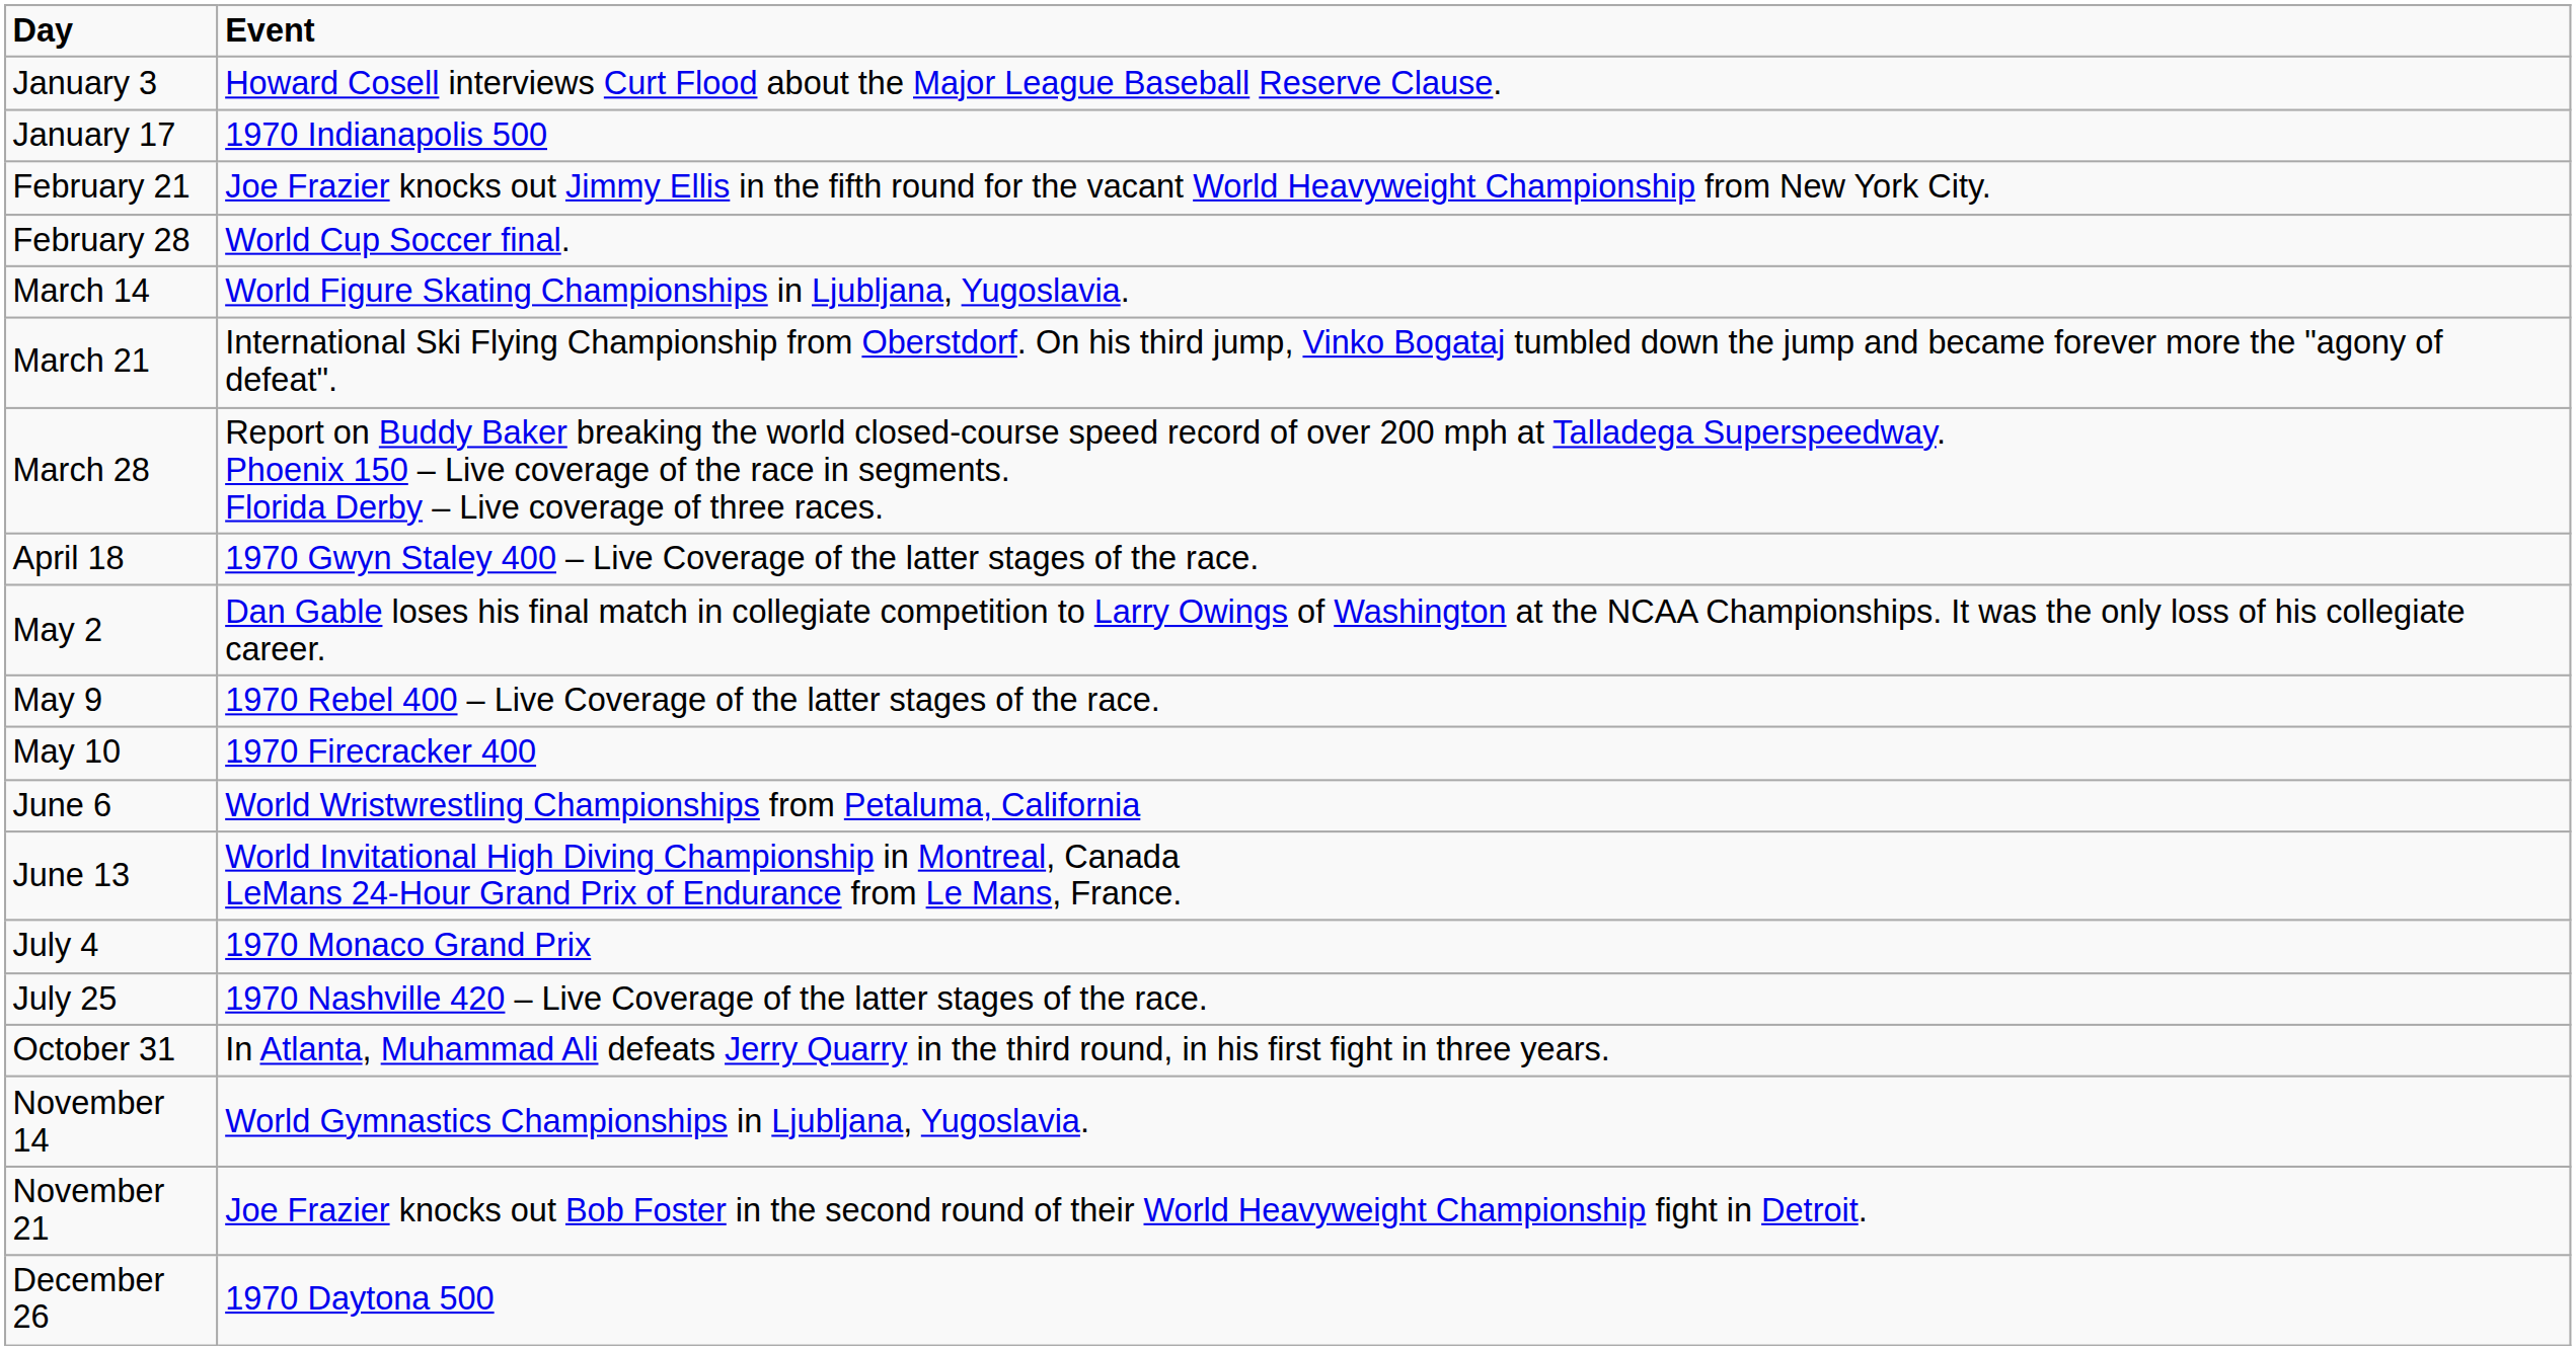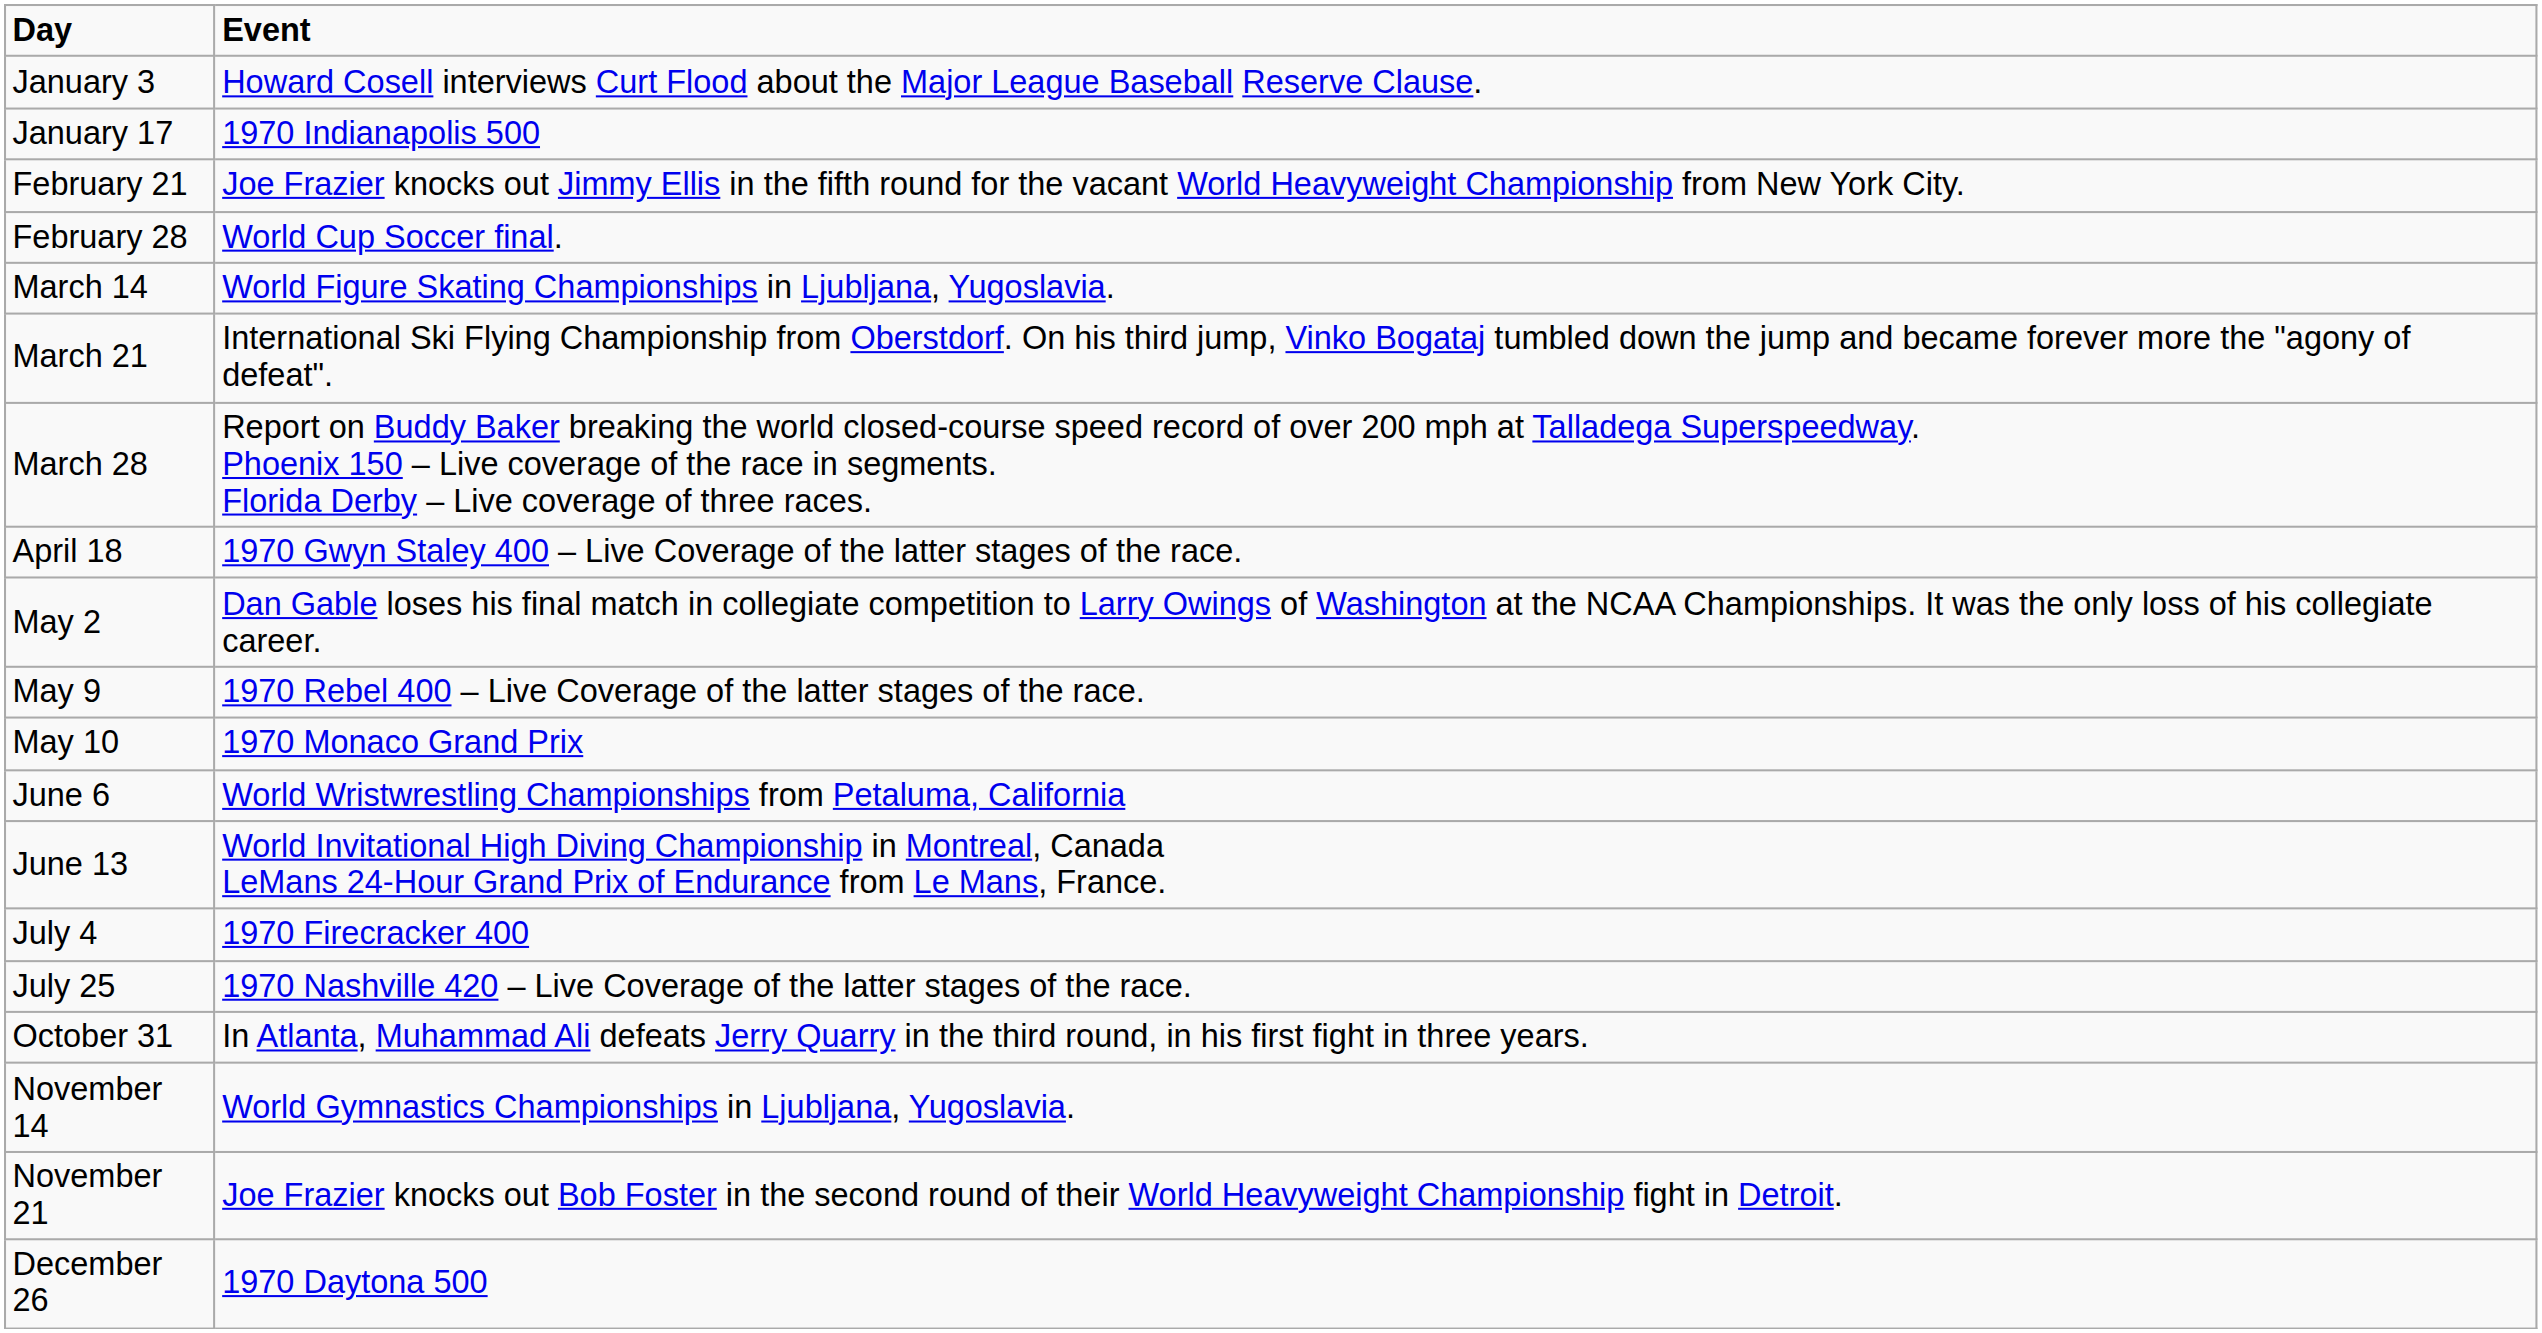 <table class="wikitable">
 <tr>
 <td><strong>Day</strong></td>
 <td><strong>Event</strong></td>
 </tr>
 <tr>
 <td>January 3</td>
 <td><a href='#'>Howard Cosell</a> interviews <a href='#'>Curt Flood</a> about the <a href='#'>Major League Baseball</a> <a href='#'>Reserve Clause</a>.</td>
 </tr>
 <tr>
 <td>January 17</td>
 <td><a href='#'>1970 Indianapolis 500</a></td>
 </tr>
 <tr>
 <td>February 21</td>
 <td><a href='#'>Joe Frazier</a> knocks out <a href='#'>Jimmy Ellis</a> in the fifth round for the vacant <a href='#'>World Heavyweight Championship</a> from New York City.</td>
 </tr>
 <tr>
 <td>February 28</td>
 <td><a href='#'>World Cup Soccer final</a>.</td>
 </tr>
 <tr>
 <td>March 14</td>
 <td><a href='#'>World Figure Skating Championships</a> in <a href='#'>Ljubljana</a>, <a href='#'>Yugoslavia</a>.</td>
 </tr>
 <tr>
 <td>March 21</td>
 <td>International Ski Flying Championship from <a href='#'>Oberstdorf</a>. On his third jump, <a href='#'>Vinko Bogataj</a> tumbled down the jump and became forever more the "agony of defeat".</td>
 </tr>
 <tr>
 <td>March 28</td>
 <td>Report on <a href='#'>Buddy Baker</a> breaking the world closed-course speed record of over 200 mph at <a href='#'>Talladega Superspeedway</a>. <br> <a href='#'>Phoenix 150</a> – Live coverage of the race in segments. <br>  <a href='#'>Florida Derby</a> – Live coverage of three races.</td>
 </tr>
 <tr>
 <td>April 18</td>
 <td><a href='#'>1970 Gwyn Staley 400</a> – Live Coverage of the latter stages of the race.</td>
 </tr>
 <tr>
 <td>May 2</td>
 <td><a href='#'>Dan Gable</a> loses his final match in collegiate competition to <a href='#'>Larry Owings</a> of <a href='#'>Washington</a> at the NCAA Championships. It was the only loss of his collegiate career.</td>
 </tr>
 <tr>
 <td>May 9</td>
 <td><a href='#'>1970 Rebel 400</a> – Live Coverage of the latter stages of the race.</td>
 </tr>
 <tr>
 <td>May 10</td>
-<td><a href='#'>1970 Firecracker 400</a></td>
+<td><a href='#'>1970 Monaco Grand Prix</a></td>
 </tr>
 <tr>
 <td>June 6</td>
 <td><a href='#'>World Wristwrestling Championships</a> from <a href='#'>Petaluma, California</a></td>
 </tr>
 <tr>
 <td>June 13</td>
 <td><a href='#'>World Invitational High Diving Championship</a> in <a href='#'>Montreal</a>, Canada <br> <a href='#'>LeMans 24-Hour Grand Prix of Endurance</a> from <a href='#'>Le Mans</a>, France.</td>
 </tr>
 <tr>
 <td>July 4</td>
-<td><a href='#'>1970 Monaco Grand Prix</a></td>
+<td><a href='#'>1970 Firecracker 400</a></td>
 </tr>
 <tr>
 <td>July 25</td>
 <td><a href='#'>1970 Nashville 420</a> – Live Coverage of the latter stages of the race.</td>
 </tr>
 <tr>
 <td>October 31</td>
 <td>In <a href='#'>Atlanta</a>, <a href='#'>Muhammad Ali</a> defeats <a href='#'>Jerry Quarry</a> in the third round, in his first fight in three years.</td>
 </tr>
 <tr>
 <td>November 14</td>
 <td><a href='#'>World Gymnastics Championships</a> in <a href='#'>Ljubljana</a>, <a href='#'>Yugoslavia</a>.</td>
 </tr>
 <tr>
 <td>November 21</td>
 <td><a href='#'>Joe Frazier</a> knocks out <a href='#'>Bob Foster</a> in the second round of their <a href='#'>World Heavyweight Championship</a> fight in <a href='#'>Detroit</a>.</td>
 </tr>
 <tr>
 <td>December 26</td>
 <td><a href='#'>1970 Daytona 500</a></td>
 </tr>
 </table>
